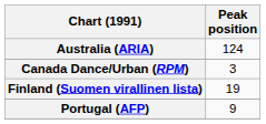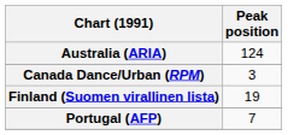 <table class="wikitable sortable plainrowheaders" style="text-align:center">
 <tr>
 <th scope="col">Chart (1991)</th>
 <th scope="col">Peak<br>position</th>
 </tr>
 <tr>
 <th scope="row">Australia (<a href='#'>ARIA</a>)</th>
 <td>124</td>
 </tr>
 <tr>
 </tr>
 <tr>
 <th scope="row">Canada Dance/Urban (<em><a href='#'>RPM</a></em>)</th>
 <td>3</td>
 </tr>
 <tr>
 <th scope="row">Finland (<a href='#'>Suomen virallinen lista</a>)</th>
 <td>19</td>
 </tr>
 <tr>
 </tr>
 <tr>
 </tr>
 <tr>
 <th scope="row">Portugal (<a href='#'>AFP</a>)</th>
-<td>9</td>
+<td>7</td>
 </tr>
 <tr>
 </tr>
 </table>
